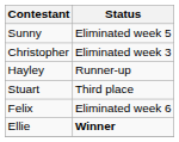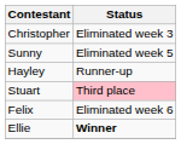 <table class="wikitable">
 <tr>
 <th>Contestant</th>
 <th>Status</th>
 </tr>
 <tr>
+<td>Christopher</td>
+<td>Eliminated week 3</td>
+</tr>
+<tr>
 <td>Sunny</td>
 <td>Eliminated week 5</td>
-</tr>
-<tr>
-<td>Christopher</td>
-<td>Eliminated week 3</td>
 </tr>
 <tr>
 <td>Hayley</td>
 <td>Runner-up</td>
 </tr>
 <tr>
 <td>Stuart</td>
-<td>Third place</td>
+<td style="background: pink;">Third place</td>
 </tr>
 <tr>
 <td>Felix</td>
 <td>Eliminated week 6</td>
 </tr>
 <tr>
 <td>Ellie</td>
 <td><strong>Winner</strong></td>
 </tr>
 <tr>
 </tr>
 </table>
